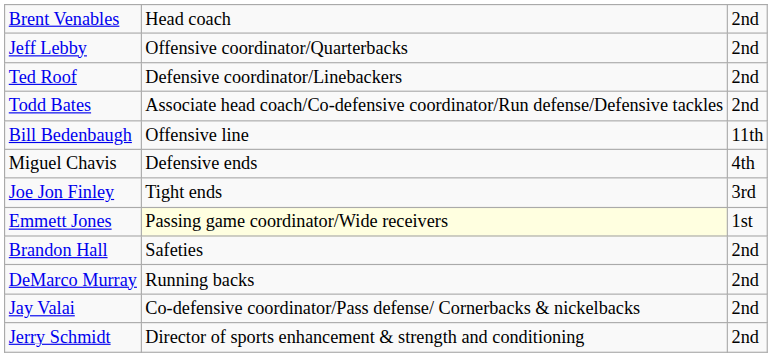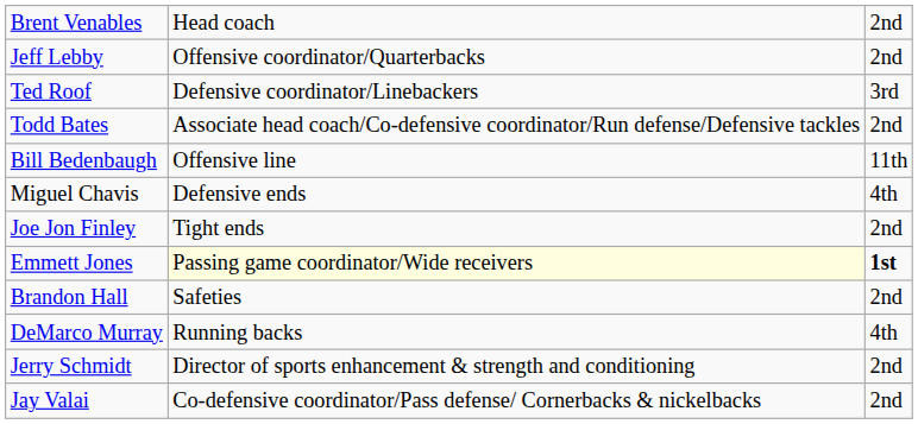 <table class="wikitable sortable">
 <tr>
 <td><a href='#'>Brent Venables</a></td>
 <td>Head coach</td>
 <td>2nd</td>
 </tr>
 <tr>
 <td><a href='#'>Jeff Lebby</a></td>
 <td>Offensive coordinator/Quarterbacks</td>
 <td>2nd</td>
 </tr>
 <tr>
 <td><a href='#'>Ted Roof</a></td>
 <td>Defensive coordinator/Linebackers</td>
-<td>2nd</td>
+<td>3rd</td>
 </tr>
 <tr>
 <td><a href='#'>Todd Bates</a></td>
 <td>Associate head coach/Co-defensive coordinator/Run defense/Defensive tackles</td>
 <td>2nd</td>
 </tr>
 <tr>
 <td><a href='#'>Bill Bedenbaugh</a></td>
 <td>Offensive line</td>
 <td>11th</td>
 </tr>
 <tr>
 <td>Miguel Chavis</td>
 <td>Defensive ends</td>
 <td>4th</td>
 </tr>
 <tr>
 <td><a href='#'>Joe Jon Finley</a></td>
 <td>Tight ends</td>
-<td>3rd</td>
+<td>2nd</td>
 </tr>
 <tr>
 <td><a href='#'>Emmett Jones</a></td>
 <td style="background: lightyellow;">Passing game coordinator/Wide receivers</td>
-<td>1st</td>
+<td><strong>1st</strong></td>
 </tr>
 <tr>
 <td><a href='#'>Brandon Hall</a></td>
 <td>Safeties</td>
 <td>2nd</td>
 </tr>
 <tr>
 <td><a href='#'>DeMarco Murray</a></td>
 <td>Running backs</td>
+<td>4th</td>
+</tr>
+<tr>
+<td><a href='#'>Jerry Schmidt</a></td>
+<td>Director of sports enhancement & strength and conditioning</td>
 <td>2nd</td>
 </tr>
 <tr>
 <td><a href='#'>Jay Valai</a></td>
 <td>Co-defensive coordinator/Pass defense/ Cornerbacks & nickelbacks</td>
 <td>2nd</td>
 </tr>
-<tr>
-<td><a href='#'>Jerry Schmidt</a></td>
-<td>Director of sports enhancement & strength and conditioning</td>
-<td>2nd</td>
-</tr>
 </table>
